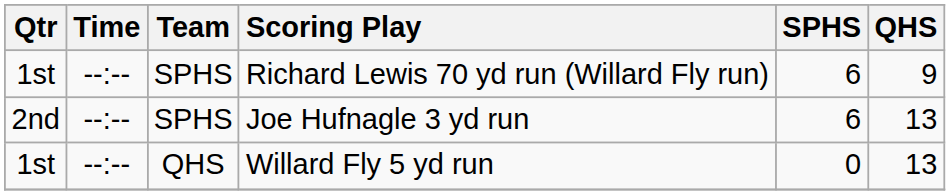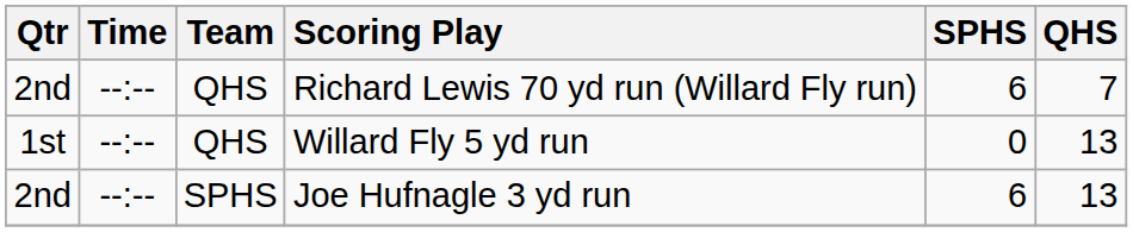 <table class="wikitable">
 <tr>
 <th style="text-align: center;">Qtr</th>
 <th style="text-align: center;">Time</th>
 <th style="text-align: center;">Team</th>
 <th style="text-align: left;">Scoring Play</th>
 <th style="text-align: right;">SPHS</th>
 <th style="text-align: right;">QHS</th>
 </tr>
 <tr>
+<td style="text-align: center;">2nd</td>
+<td style="text-align: center;">--:--</td>
+<td style="text-align: center;">QHS</td>
+<td style="text-align: left;">Richard Lewis 70 yd run (Willard Fly run)</td>
+<td style="text-align: right;">6</td>
+<td style="text-align: right;">7</td>
+</tr>
+<tr>
 <td style="text-align: center;">1st</td>
 <td style="text-align: center;">--:--</td>
-<td style="text-align: center;">SPHS</td>
-<td style="text-align: left;">Richard Lewis 70 yd run (Willard Fly run)</td>
-<td style="text-align: right;">6</td>
-<td style="text-align: right;">9</td>
+<td style="text-align: center;">QHS</td>
+<td style="text-align: left;">Willard Fly 5 yd run</td>
+<td style="text-align: right;">0</td>
+<td style="text-align: right;">13</td>
 </tr>
 <tr>
 <td style="text-align: center;">2nd</td>
 <td style="text-align: center;">--:--</td>
 <td style="text-align: center;">SPHS</td>
 <td style="text-align: left;">Joe Hufnagle 3 yd run</td>
 <td style="text-align: right;">6</td>
 <td style="text-align: right;">13</td>
 </tr>
 <tr>
-<td style="text-align: center;">1st</td>
-<td style="text-align: center;">--:--</td>
-<td style="text-align: center;">QHS</td>
-<td style="text-align: left;">Willard Fly 5 yd run</td>
-<td style="text-align: right;">0</td>
-<td style="text-align: right;">13</td>
-</tr>
-<tr>
 </tr>
 </table>
